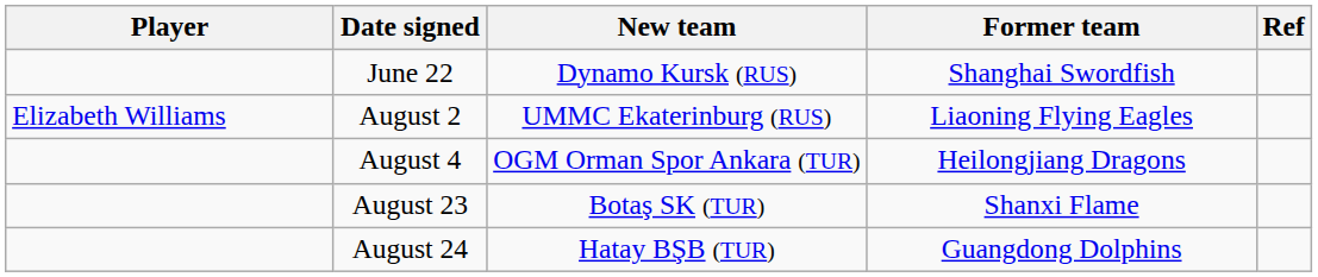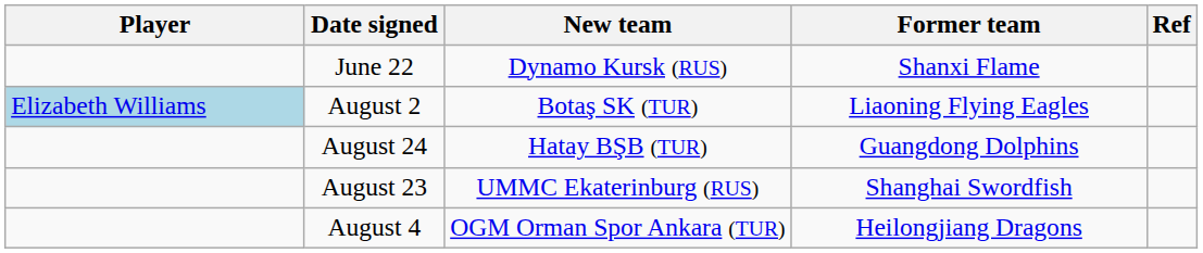 <table class="wikitable sortable" style="text-align:center">
 <tr>
 <th style="width:180px">Player</th>
 <th style="width:80px">Date signed</th>
 <th style="width:210px">New team</th>
 <th style="width:215px">Former team</th>
 <th class="unsortable">Ref</th>
 </tr>
 <tr>
 <td align="left"> </td>
 <td align="center">June 22</td>
 <td align="center"><a href='#'>Dynamo Kursk</a> <small>(<a href='#'>RUS</a>)</small></td>
-<td align="center"><a href='#'>Shanghai Swordfish</a></td>
+<td align="center"><a href='#'>Shanxi Flame</a></td>
 <td align="center"></td>
 </tr>
 <tr>
-<td align="left"> <a href='#'>Elizabeth Williams</a></td>
+<td align="left" style="background: lightblue;"> <a href='#'>Elizabeth Williams</a></td>
 <td align="center">August 2</td>
+<td align="center"><a href='#'>Botaş SK</a> <small>(<a href='#'>TUR</a>)</small></td>
+<td align="center"><a href='#'>Liaoning Flying Eagles</a></td>
+<td align="center"></td>
+</tr>
+<tr>
+<td align="left"> </td>
+<td align="center">August 24</td>
+<td align="center"><a href='#'>Hatay BŞB</a> <small>(<a href='#'>TUR</a>)</small></td>
+<td align="center"><a href='#'>Guangdong Dolphins</a></td>
+<td align="center"></td>
+</tr>
+<tr>
+<td align="left"> </td>
+<td align="center">August 23</td>
 <td align="center"><a href='#'>UMMC Ekaterinburg</a> <small>(<a href='#'>RUS</a>)</small></td>
-<td align="center"><a href='#'>Liaoning Flying Eagles</a></td>
+<td align="center"><a href='#'>Shanghai Swordfish</a></td>
 <td align="center"></td>
 </tr>
 <tr>
 <td align="left"> </td>
 <td align="center">August 4</td>
 <td align="center"><a href='#'>OGM Orman Spor Ankara</a> <small>(<a href='#'>TUR</a>)</small></td>
 <td align="center"><a href='#'>Heilongjiang Dragons</a></td>
 <td align="center"></td>
 </tr>
-<tr>
-<td align="left"> </td>
-<td align="center">August 23</td>
-<td align="center"><a href='#'>Botaş SK</a> <small>(<a href='#'>TUR</a>)</small></td>
-<td align="center"><a href='#'>Shanxi Flame</a></td>
-<td align="center"></td>
-</tr>
-<tr>
-<td align="left"> </td>
-<td align="center">August 24</td>
-<td align="center"><a href='#'>Hatay BŞB</a> <small>(<a href='#'>TUR</a>)</small></td>
-<td align="center"><a href='#'>Guangdong Dolphins</a></td>
-<td align="center"></td>
-</tr>
 </table>
